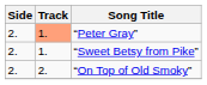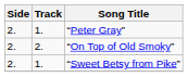 <table class="wikitable" style="font-size:95%;">
 <tr>
 <th>Side</th>
 <th>Track</th>
 <th>Song Title</th>
 </tr>
 <tr>
 <td>2.</td>
-<td style="background: lightsalmon;">1.</td>
+<td>1.</td>
 <td>“<a href='#'>Peter Gray</a>”</td>
+</tr>
+<tr>
+<td>2.</td>
+<td>2.</td>
+<td>“<a href='#'>On Top of Old Smoky</a>”</td>
 </tr>
 <tr>
 <td>2.</td>
 <td>1.</td>
 <td>“<a href='#'>Sweet Betsy from Pike</a>”</td>
 </tr>
 <tr>
-<td>2.</td>
-<td>2.</td>
-<td>“<a href='#'>On Top of Old Smoky</a>”</td>
-</tr>
-<tr>
 </tr>
 </table>
